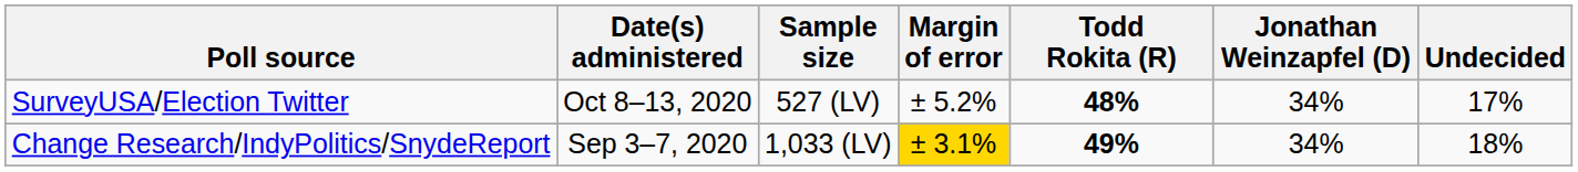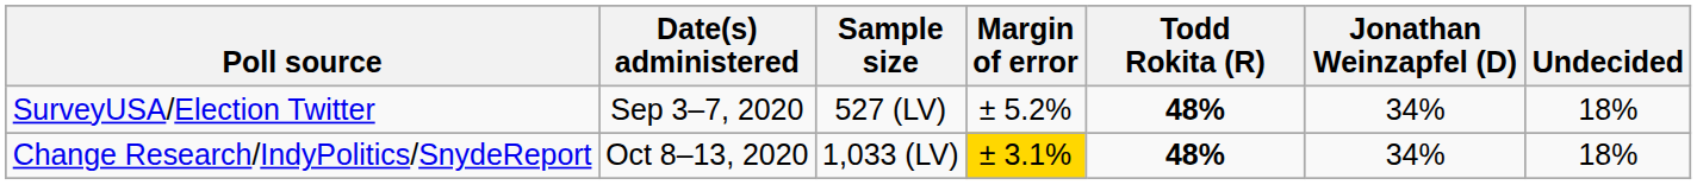 <table class="wikitable" style="font-size:90%;text-align:center;">
 <tr valign=bottom>
 <th>Poll source</th>
 <th>Date(s)<br>administered</th>
 <th>Sample<br>size</th>
 <th>Margin<br>of error</th>
 <th style="width:100px;">Todd<br>Rokita (R)</th>
 <th style="width:100px;">Jonathan<br>Weinzapfel (D)</th>
 <th>Undecided</th>
 </tr>
 <tr>
 <td style="text-align:left;"><a href='#'>SurveyUSA</a>/<a href='#'>Election Twitter</a></td>
-<td>Oct 8–13, 2020</td>
+<td>Sep 3–7, 2020</td>
 <td>527 (LV)</td>
 <td>± 5.2%</td>
 <td><strong>48%</strong></td>
 <td>34%</td>
-<td>17%</td>
+<td>18%</td>
 </tr>
 <tr>
 <td style="text-align:left;"><a href='#'>Change Research</a>/<a href='#'>IndyPolitics</a>/<a href='#'>SnydeReport</a></td>
-<td>Sep 3–7, 2020</td>
+<td>Oct 8–13, 2020</td>
 <td>1,033 (LV)</td>
 <td style="background: gold;">± 3.1%</td>
-<td><strong>49%</strong></td>
+<td><strong>48%</strong></td>
 <td>34%</td>
 <td>18%</td>
 </tr>
 </table>
